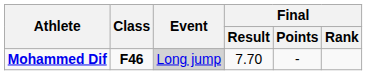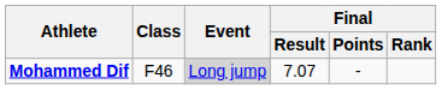 <table class=wikitable style="font-size:90%">
 <tr>
 <th rowspan="2">Athlete</th>
 <th rowspan="2">Class</th>
 <th rowspan="2">Event</th>
 <th colspan="3">Final</th>
 </tr>
 <tr>
 <th>Result</th>
 <th>Points</th>
 <th>Rank</th>
 </tr>
 <tr>
 <td><strong><a href='#'>Mohammed Dif</a></strong></td>
-<td style="text-align:center;"><strong>F46</strong></td>
+<td style="text-align:center;">F46</td>
 <td style="background: lightgrey;"><a href='#'>Long jump</a></td>
-<td style="text-align:center;">7.70</td>
+<td style="text-align:center;">7.07</td>
 <td style="text-align:center;">-</td>
 <td style="text-align:center;"></td>
 </tr>
 </table>
